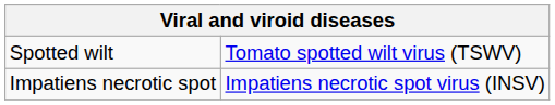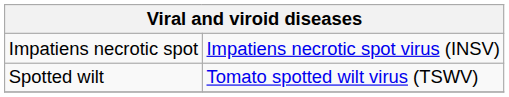 <table class="wikitable" style="clear">
 <tr>
 <th colspan=2><strong>Viral and viroid diseases</strong><br></th>
+</tr>
+<tr>
+<td>Impatiens necrotic spot</td>
+<td><a href='#'>Impatiens necrotic spot virus</a> (INSV)</td>
 </tr>
 <tr>
 <td>Spotted wilt</td>
 <td><a href='#'>Tomato spotted wilt virus</a> (TSWV)</td>
 </tr>
 <tr>
-<td>Impatiens necrotic spot</td>
-<td><a href='#'>Impatiens necrotic spot virus</a> (INSV)</td>
-</tr>
-<tr>
 </tr>
 </table>
